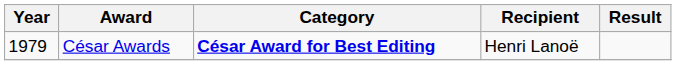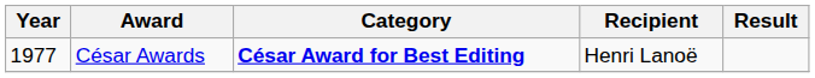 <table class="wikitable" style="width:99%;">
 <tr>
 <th>Year</th>
 <th>Award</th>
 <th>Category</th>
 <th>Recipient</th>
 <th>Result</th>
 </tr>
 <tr>
-<td>1979</td>
+<td>1977</td>
 <td><a href='#'>César Awards</a></td>
 <td><strong><a href='#'>César Award for Best Editing</a></strong></td>
 <td>Henri Lanoë</td>
 <td></td>
 </tr>
 <tr>
 </tr>
 </table>
